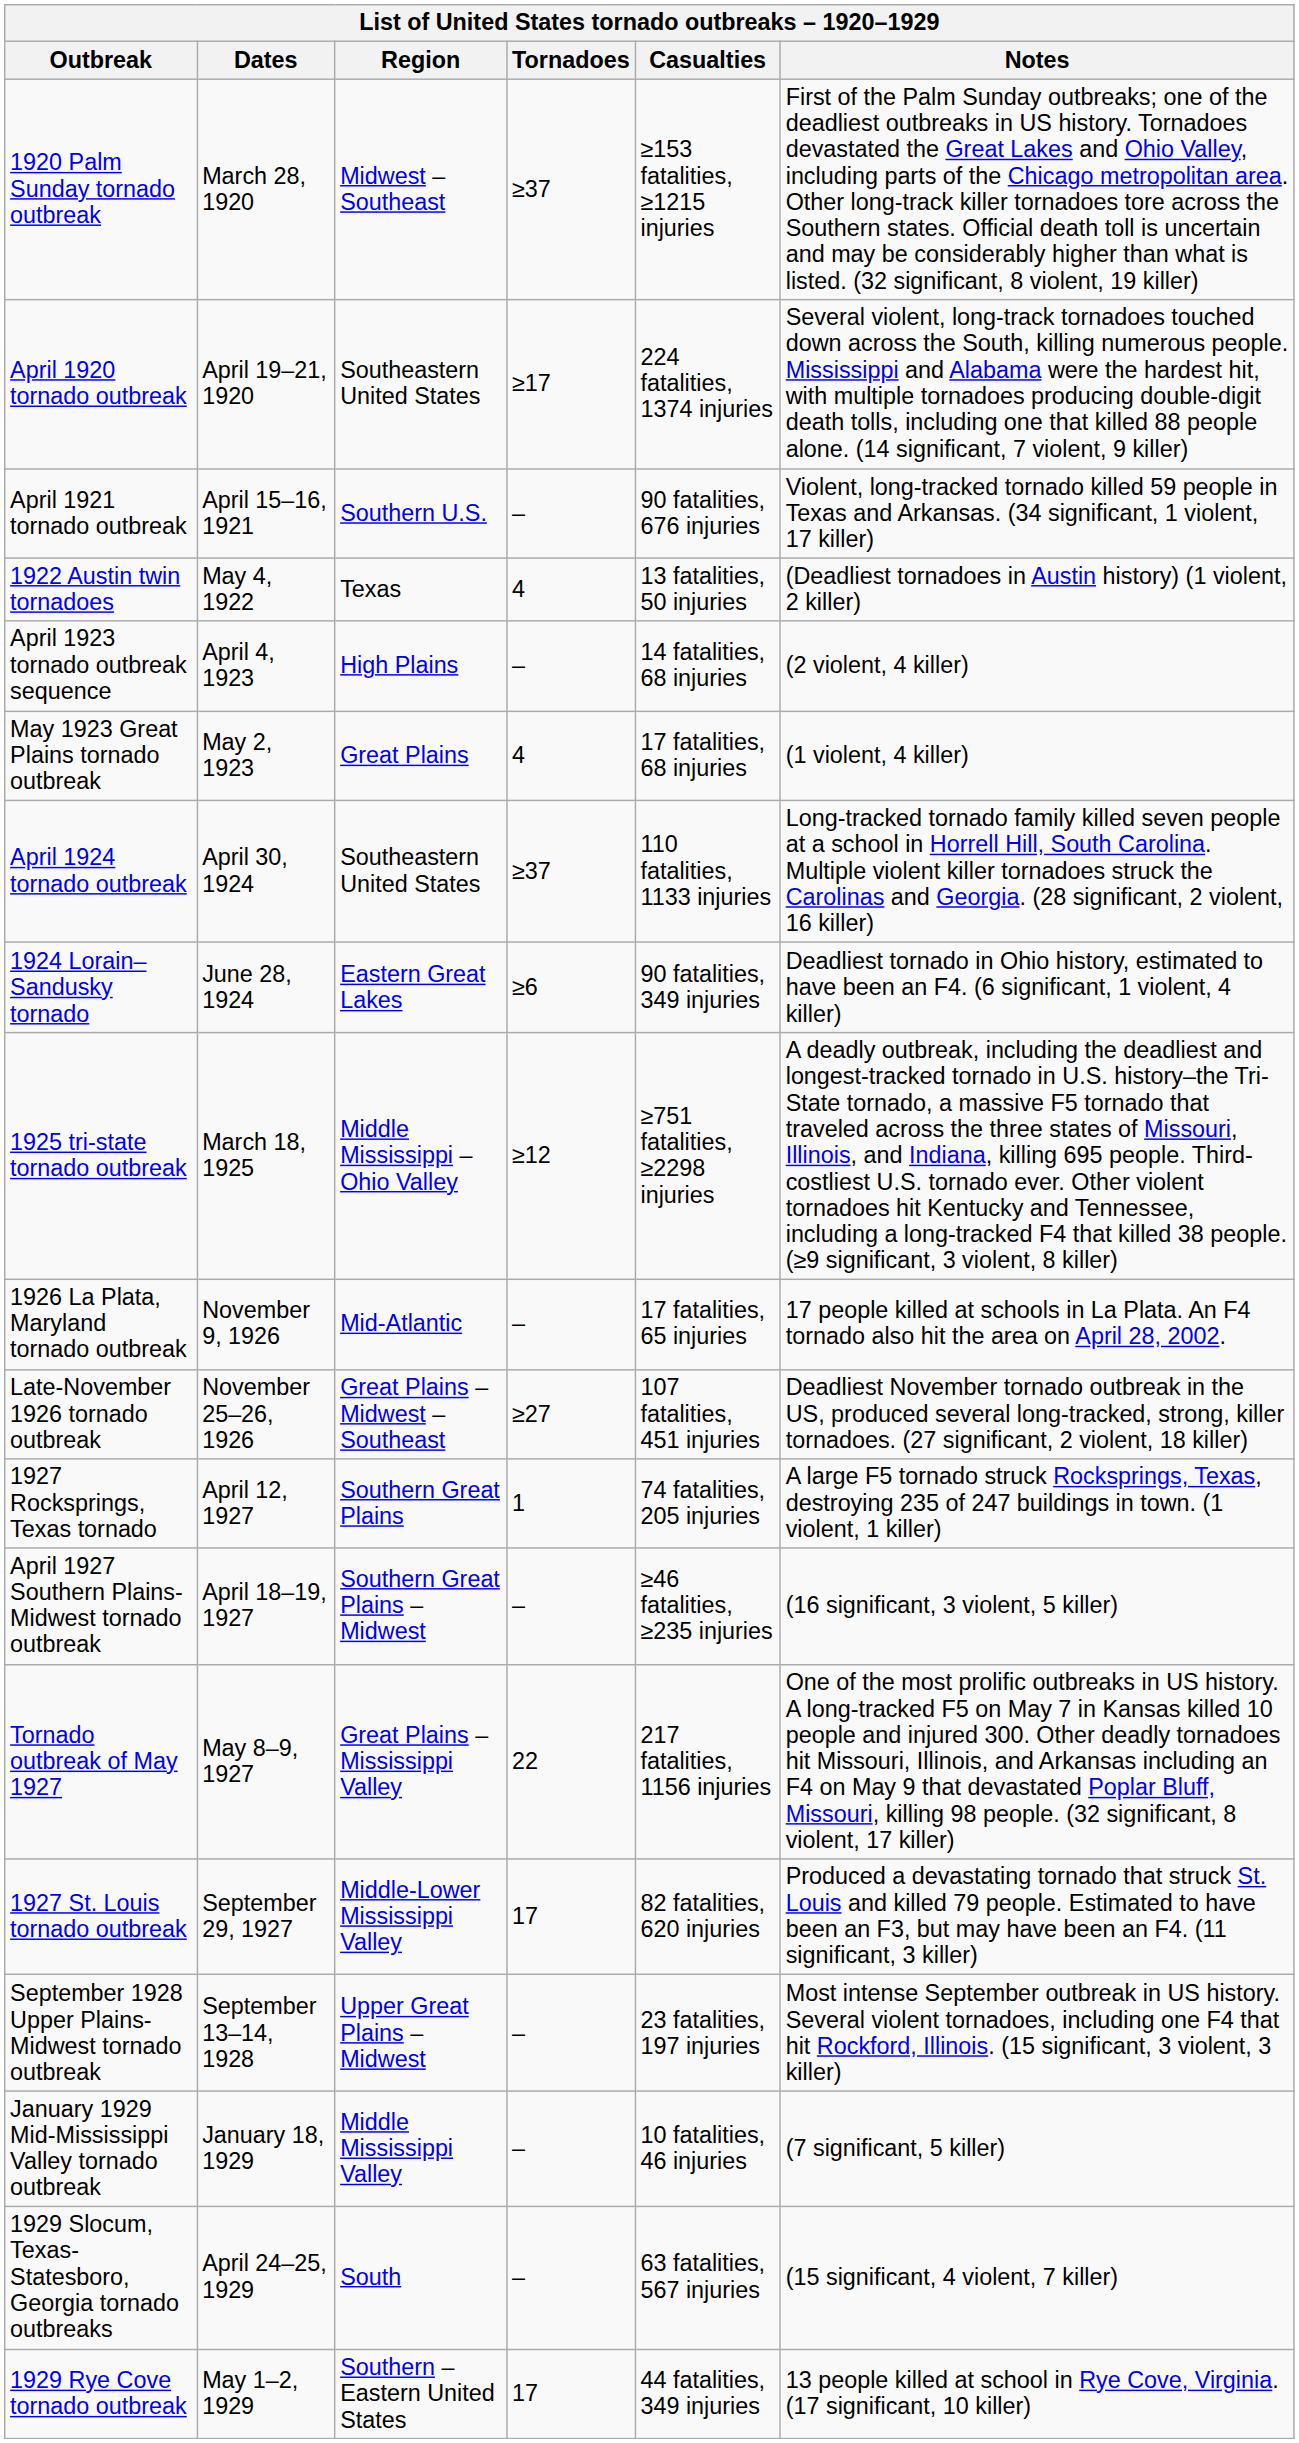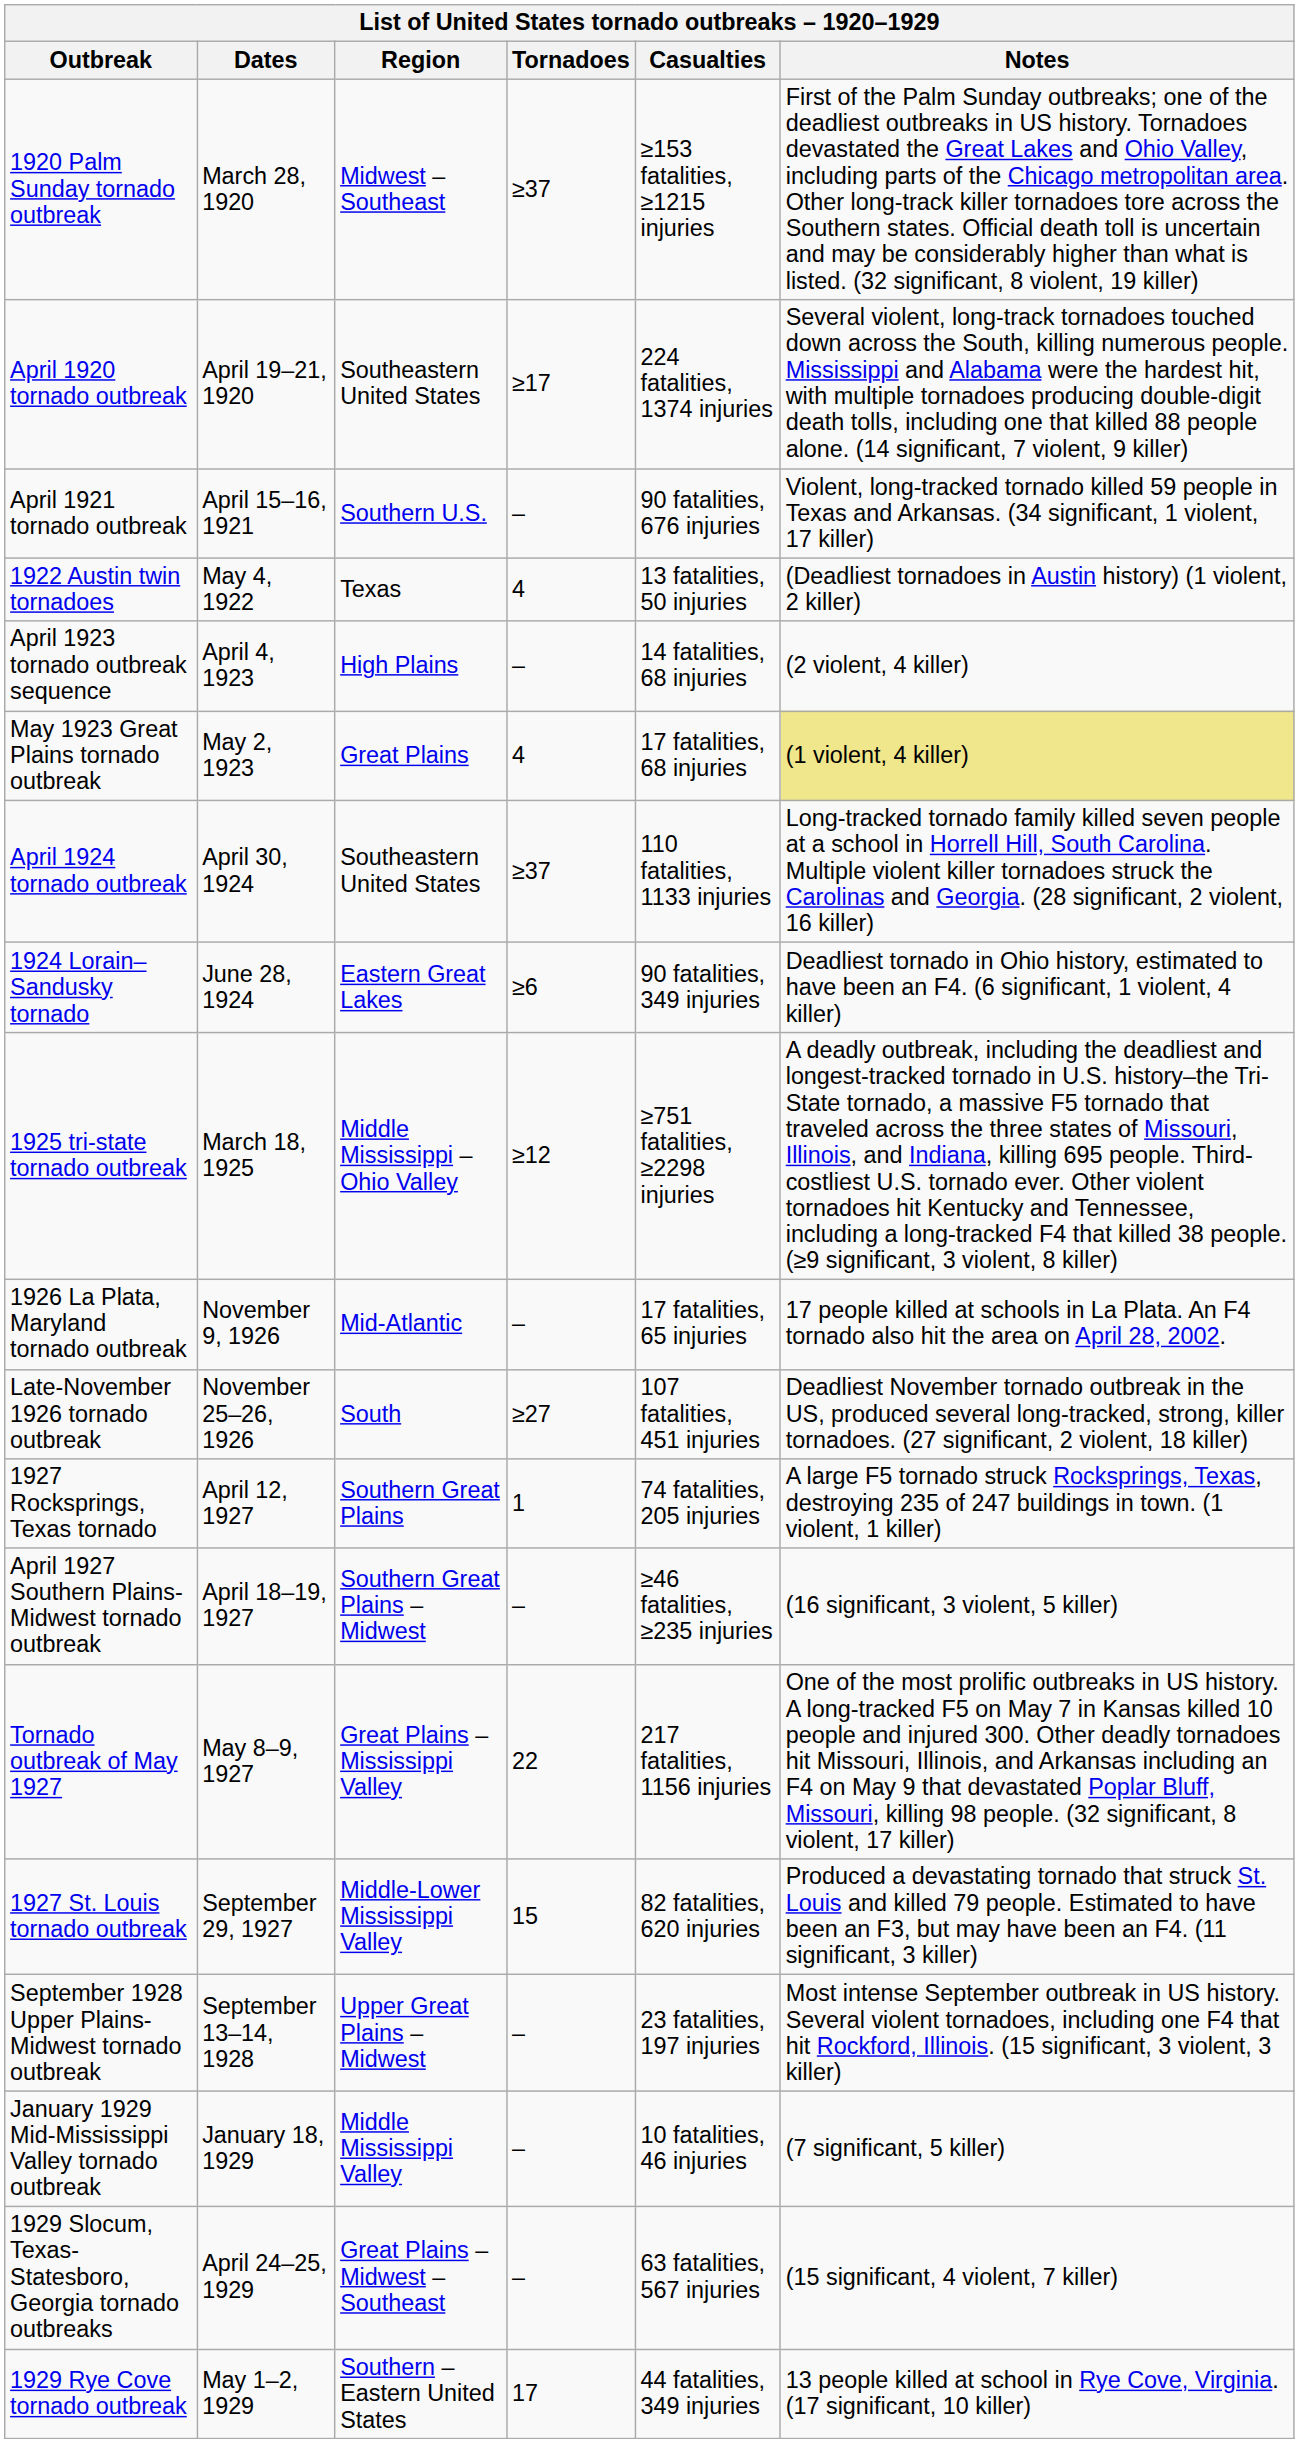 <table class="wikitable collapsible sortable" style="width:100%;">
 <tr>
 <th colspan="8">List of United States tornado outbreaks – 1920–1929</th>
 </tr>
 <tr>
 <th scope="col">Outbreak</th>
 <th scope="col">Dates</th>
 <th scope="col" class="unsortable">Region</th>
 <th scope="col">Tornadoes</th>
 <th scope="col">Casualties</th>
 <th scope="col">Notes</th>
 </tr>
 <tr>
 <td><a href='#'>1920 Palm Sunday tornado outbreak</a></td>
 <td>March 28, 1920</td>
 <td><a href='#'>Midwest</a> – <a href='#'>Southeast</a></td>
 <td>≥37</td>
 <td>≥153 fatalities, ≥1215 injuries</td>
 <td>First of the Palm Sunday outbreaks; one of the deadliest outbreaks in US history. Tornadoes devastated the <a href='#'>Great Lakes</a> and <a href='#'>Ohio Valley</a>, including parts of the <a href='#'>Chicago metropolitan area</a>. Other long-track killer tornadoes tore across the Southern states. Official death toll is uncertain and may be considerably higher than what is listed. (32 significant, 8 violent, 19 killer)</td>
 </tr>
 <tr>
 <td><a href='#'>April 1920 tornado outbreak</a></td>
 <td>April 19–21, 1920</td>
 <td>Southeastern United States</td>
 <td>≥17</td>
 <td>224 fatalities, 1374 injuries</td>
 <td>Several violent, long-track tornadoes touched down across the South, killing numerous people. <a href='#'>Mississippi</a> and <a href='#'>Alabama</a> were the hardest hit, with multiple tornadoes producing double-digit death tolls, including one that killed 88 people alone. (14 significant, 7 violent, 9 killer)</td>
 </tr>
 <tr>
 <td>April 1921 tornado outbreak</td>
 <td>April 15–16, 1921</td>
 <td><a href='#'>Southern U.S.</a></td>
 <td>–</td>
 <td>90 fatalities, 676 injuries</td>
 <td>Violent, long-tracked tornado killed 59 people in Texas and Arkansas. (34 significant, 1 violent, 17 killer)</td>
 </tr>
 <tr>
 <td><a href='#'>1922 Austin twin tornadoes</a></td>
 <td>May 4, 1922</td>
 <td>Texas</td>
 <td>4</td>
 <td>13 fatalities, 50 injuries</td>
 <td>(Deadliest tornadoes in <a href='#'>Austin</a> history) (1 violent, 2 killer)</td>
 </tr>
 <tr>
 <td>April 1923 tornado outbreak sequence</td>
 <td>April 4, 1923</td>
 <td><a href='#'>High Plains</a></td>
 <td>–</td>
 <td>14 fatalities, 68 injuries</td>
 <td>(2 violent, 4 killer)</td>
 </tr>
 <tr>
 <td>May 1923 Great Plains tornado outbreak</td>
 <td>May 2, 1923</td>
 <td><a href='#'>Great Plains</a></td>
 <td>4</td>
 <td>17 fatalities, 68 injuries</td>
-<td>(1 violent, 4 killer)</td>
+<td style="background: khaki;">(1 violent, 4 killer)</td>
 </tr>
 <tr>
 <td><a href='#'>April 1924 tornado outbreak</a></td>
 <td>April 30, 1924</td>
 <td>Southeastern United States</td>
 <td>≥37</td>
 <td>110 fatalities, 1133 injuries</td>
 <td>Long-tracked tornado family killed seven people at a school in <a href='#'>Horrell Hill, South Carolina</a>. Multiple violent killer tornadoes struck the <a href='#'>Carolinas</a> and <a href='#'>Georgia</a>. (28 significant, 2 violent, 16 killer)</td>
 </tr>
 <tr>
 <td><a href='#'>1924 Lorain–Sandusky tornado</a></td>
 <td>June 28, 1924</td>
 <td><a href='#'>Eastern Great Lakes</a></td>
 <td>≥6</td>
 <td>90 fatalities, 349 injuries</td>
 <td>Deadliest tornado in Ohio history, estimated to have been an F4. (6 significant, 1 violent, 4 killer)</td>
 </tr>
 <tr>
 <td><a href='#'>1925 tri-state tornado outbreak</a></td>
 <td>March 18, 1925</td>
 <td><a href='#'>Middle Mississippi</a> – <a href='#'>Ohio Valley</a></td>
 <td>≥12</td>
 <td>≥751 fatalities, ≥2298 injuries</td>
 <td>A deadly outbreak, including the deadliest and longest-tracked tornado in U.S. history–the Tri-State tornado, a massive F5 tornado that traveled  across the three states of <a href='#'>Missouri</a>, <a href='#'>Illinois</a>, and <a href='#'>Indiana</a>, killing 695 people. Third-costliest U.S. tornado ever. Other violent tornadoes hit Kentucky and Tennessee, including a long-tracked F4 that killed 38 people. (≥9 significant, 3 violent, 8 killer)</td>
 </tr>
 <tr>
 <td>1926 La Plata, Maryland tornado outbreak</td>
 <td>November 9, 1926</td>
 <td><a href='#'>Mid-Atlantic</a></td>
 <td>–</td>
 <td>17 fatalities, 65 injuries</td>
 <td>17 people killed at schools in La Plata. An F4 tornado also hit the area on <a href='#'>April 28, 2002</a>.</td>
 </tr>
 <tr>
 <td>Late-November 1926 tornado outbreak</td>
 <td>November 25–26, 1926</td>
-<td><a href='#'>Great Plains</a> – <a href='#'>Midwest</a> – <a href='#'>Southeast</a></td>
+<td><a href='#'>South</a></td>
 <td>≥27</td>
 <td>107 fatalities, 451 injuries</td>
 <td>Deadliest November tornado outbreak in the US, produced several long-tracked, strong, killer tornadoes. (27 significant, 2 violent, 18 killer)</td>
 </tr>
 <tr>
 <td>1927 Rocksprings, Texas tornado</td>
 <td>April 12, 1927</td>
 <td><a href='#'>Southern Great Plains</a></td>
 <td>1</td>
 <td>74 fatalities, 205 injuries</td>
 <td>A large F5 tornado struck <a href='#'>Rocksprings, Texas</a>, destroying 235 of 247 buildings in town. (1 violent, 1 killer)</td>
 </tr>
 <tr>
 <td>April 1927 Southern Plains-Midwest tornado outbreak</td>
 <td>April 18–19, 1927</td>
 <td><a href='#'>Southern Great Plains</a> – <a href='#'>Midwest</a></td>
 <td>–</td>
 <td>≥46 fatalities, ≥235 injuries</td>
 <td>(16 significant, 3 violent, 5 killer)</td>
 </tr>
 <tr>
 <td><a href='#'>Tornado outbreak of May 1927</a></td>
 <td>May 8–9, 1927</td>
 <td><a href='#'>Great Plains</a> – <a href='#'>Mississippi Valley</a></td>
 <td>22</td>
 <td>217 fatalities, 1156 injuries</td>
 <td>One of the most prolific outbreaks in US history. A long-tracked F5 on May 7 in Kansas killed 10 people and injured 300. Other deadly tornadoes hit Missouri, Illinois, and Arkansas including an F4 on May 9 that devastated <a href='#'>Poplar Bluff, Missouri</a>, killing 98 people. (32 significant, 8 violent, 17 killer)</td>
 </tr>
 <tr>
 <td><a href='#'>1927 St. Louis tornado outbreak</a></td>
 <td>September 29, 1927</td>
 <td><a href='#'>Middle-Lower Mississippi Valley</a></td>
-<td>17</td>
+<td>15</td>
 <td>82 fatalities, 620 injuries</td>
 <td>Produced a devastating tornado that struck <a href='#'>St. Louis</a> and killed 79 people. Estimated to have been an F3, but may have been an F4. (11 significant, 3 killer)</td>
 </tr>
 <tr>
 <td>September 1928 Upper Plains-Midwest tornado outbreak</td>
 <td>September 13–14, 1928</td>
 <td><a href='#'>Upper Great Plains</a> – <a href='#'>Midwest</a></td>
 <td>–</td>
 <td>23 fatalities, 197 injuries</td>
 <td>Most intense September outbreak in US history. Several violent tornadoes, including one F4 that hit <a href='#'>Rockford, Illinois</a>. (15 significant, 3 violent, 3 killer)</td>
 </tr>
 <tr>
 <td>January 1929 Mid-Mississippi Valley tornado outbreak</td>
 <td>January 18, 1929</td>
 <td><a href='#'>Middle Mississippi Valley</a></td>
 <td>–</td>
 <td>10 fatalities, 46 injuries</td>
 <td>(7 significant, 5 killer)</td>
 </tr>
 <tr>
 <td>1929 Slocum, Texas-Statesboro, Georgia tornado outbreaks</td>
 <td>April 24–25, 1929</td>
-<td><a href='#'>South</a></td>
+<td><a href='#'>Great Plains</a> – <a href='#'>Midwest</a> – <a href='#'>Southeast</a></td>
 <td>–</td>
 <td>63 fatalities, 567 injuries</td>
 <td>(15 significant, 4 violent, 7 killer)</td>
 </tr>
 <tr>
 <td><a href='#'>1929 Rye Cove tornado outbreak</a></td>
 <td>May 1–2, 1929</td>
 <td><a href='#'>Southern</a> – Eastern United States</td>
 <td>17</td>
 <td>44 fatalities, 349 injuries</td>
 <td>13 people killed at school in <a href='#'>Rye Cove, Virginia</a>. (17 significant, 10 killer)</td>
 </tr>
 </table>
